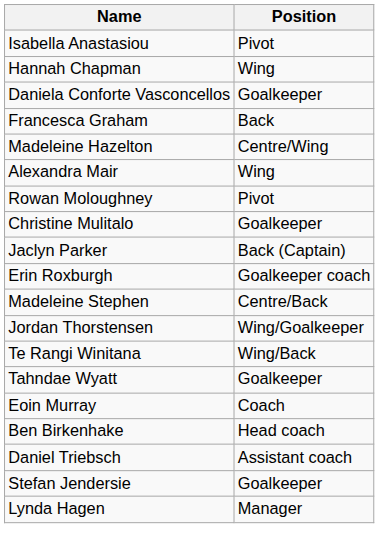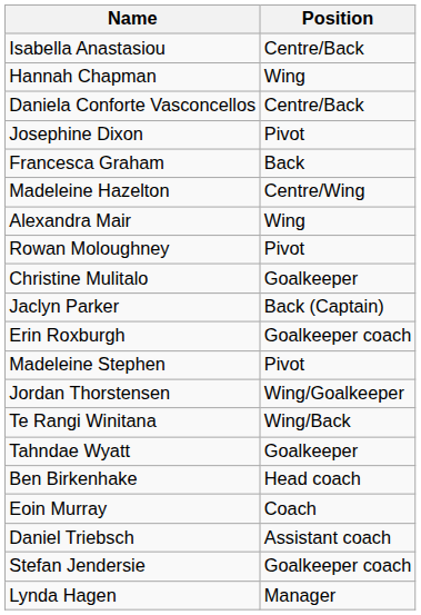 <table class="wikitable sortable">
 <tr>
 <th>Name</th>
 <th>Position</th>
 </tr>
 <tr>
 <td>Isabella Anastasiou</td>
-<td>Pivot</td>
+<td>Centre/Back</td>
 </tr>
 <tr>
 <td>Hannah Chapman</td>
 <td>Wing</td>
 </tr>
 <tr>
 <td>Daniela Conforte Vasconcellos</td>
-<td>Goalkeeper</td>
+<td>Centre/Back</td>
+</tr>
+<tr>
+<td>Josephine Dixon</td>
+<td>Pivot</td>
 </tr>
 <tr>
 <td>Francesca Graham</td>
 <td>Back</td>
 </tr>
 <tr>
 <td>Madeleine Hazelton</td>
 <td>Centre/Wing</td>
 </tr>
 <tr>
 <td>Alexandra Mair</td>
 <td>Wing</td>
 </tr>
 <tr>
 <td>Rowan Moloughney</td>
 <td>Pivot</td>
 </tr>
 <tr>
 <td>Christine Mulitalo</td>
 <td>Goalkeeper</td>
 </tr>
 <tr>
 <td>Jaclyn Parker</td>
 <td>Back (Captain)</td>
 </tr>
 <tr>
 <td>Erin Roxburgh</td>
 <td>Goalkeeper coach</td>
 </tr>
 <tr>
 <td>Madeleine Stephen</td>
-<td>Centre/Back</td>
+<td>Pivot</td>
 </tr>
 <tr>
 <td>Jordan Thorstensen</td>
 <td>Wing/Goalkeeper</td>
 </tr>
 <tr>
 <td>Te Rangi Winitana</td>
 <td>Wing/Back</td>
 </tr>
 <tr>
 <td>Tahndae Wyatt</td>
 <td>Goalkeeper</td>
 </tr>
 <tr>
+<td>Ben Birkenhake</td>
+<td>Head coach</td>
+</tr>
+<tr>
 <td>Eoin Murray</td>
 <td>Coach</td>
-</tr>
-<tr>
-<td>Ben Birkenhake</td>
-<td>Head coach</td>
 </tr>
 <tr>
 <td>Daniel Triebsch</td>
 <td>Assistant coach</td>
 </tr>
 <tr>
 <td>Stefan Jendersie</td>
-<td>Goalkeeper</td>
+<td>Goalkeeper coach</td>
 </tr>
 <tr>
 <td>Lynda Hagen</td>
 <td>Manager</td>
 </tr>
 </table>
